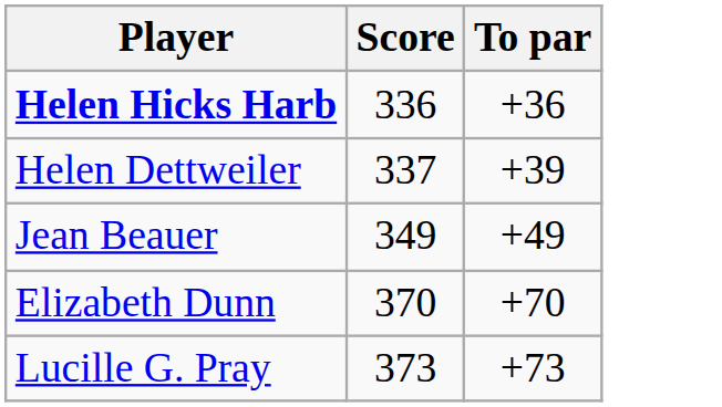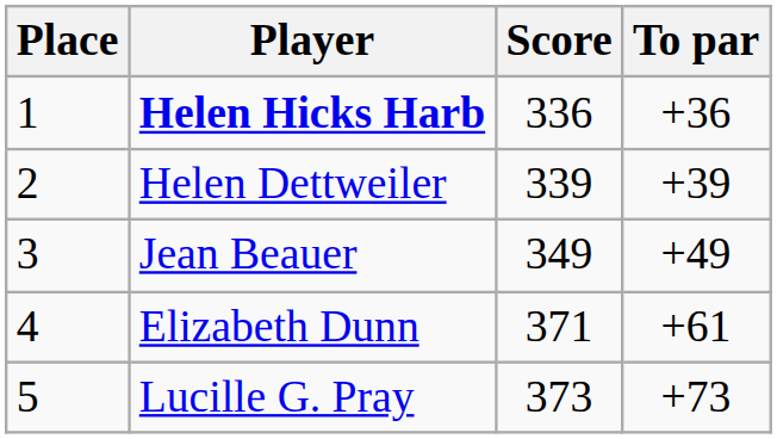 <table class="wikitable">
 <tr>
+<th>Place</th>
 <th>Player</th>
 <th>Score</th>
 <th>To par</th>
 </tr>
 <tr>
+<td>1</td>
 <td> <strong><a href='#'>Helen Hicks Harb</a></strong></td>
 <td align=center>336</td>
 <td align=center>+36</td>
 </tr>
 <tr>
+<td>2</td>
 <td> <a href='#'>Helen Dettweiler</a></td>
-<td align=center>337</td>
+<td align=center>339</td>
 <td align=center>+39</td>
 </tr>
 <tr>
+<td>3</td>
 <td> <a href='#'>Jean Beauer</a></td>
 <td align=center>349</td>
 <td align=center>+49</td>
 </tr>
 <tr>
+<td>4</td>
 <td> <a href='#'>Elizabeth Dunn</a></td>
-<td align=center>370</td>
-<td align=center>+70</td>
+<td align=center>371</td>
+<td align=center>+61</td>
 </tr>
 <tr>
+<td>5</td>
 <td> <a href='#'>Lucille G. Pray</a></td>
 <td align=center>373</td>
 <td align=center>+73</td>
 </tr>
 </table>
